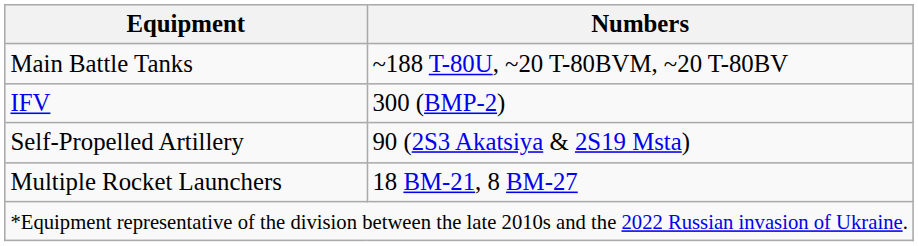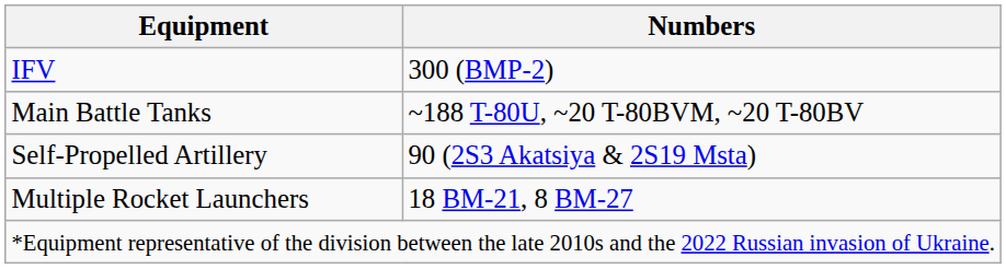 <table class="wikitable">
 <tr>
 <th>Equipment</th>
 <th>Numbers</th>
 </tr>
 <tr>
+<td><a href='#'>IFV</a></td>
+<td>300 (<a href='#'>BMP-2</a>)</td>
+</tr>
+<tr>
 <td>Main Battle Tanks</td>
 <td>~188 <a href='#'>T-80U</a>, ~20 T-80BVM, ~20 T-80BV</td>
-</tr>
-<tr>
-<td><a href='#'>IFV</a></td>
-<td>300 (<a href='#'>BMP-2</a>)</td>
 </tr>
 <tr>
 <td>Self-Propelled Artillery</td>
 <td>90 (<a href='#'>2S3 Akatsiya</a> & <a href='#'>2S19 Msta</a>)</td>
 </tr>
 <tr>
 <td>Multiple Rocket Launchers</td>
 <td>18 <a href='#'>BM-21</a>, 8 <a href='#'>BM-27</a></td>
 </tr>
 <tr>
 <td colspan="2"><small>*Equipment representative of the division between the late 2010s and the <a href='#'>2022 Russian invasion of Ukraine</a>.</small></td>
 </tr>
 </table>
